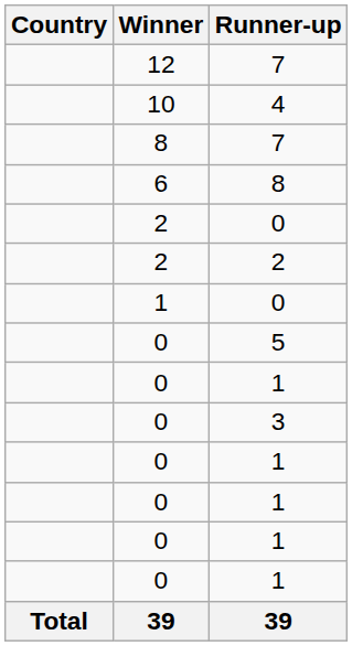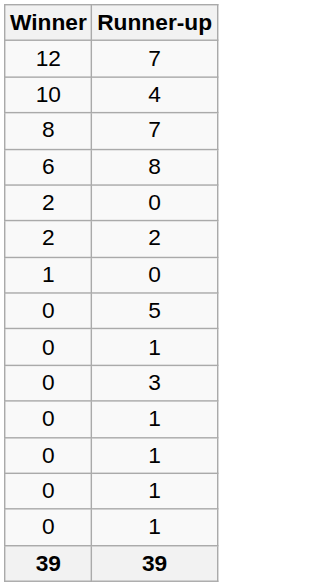 <table class="wikitable sortable" style="text-align:center">
 <tr>
-<th>Country</th>
 <th>Winner</th>
 <th>Runner-up</th>
 </tr>
 <tr>
-<td align=left></td>
 <td>12</td>
 <td>7</td>
 </tr>
 <tr>
-<td align=left></td>
 <td>10</td>
 <td>4</td>
 </tr>
 <tr>
-<td align=left></td>
 <td>8</td>
 <td>7</td>
 </tr>
 <tr>
-<td align=left></td>
 <td>6</td>
 <td>8</td>
 </tr>
 <tr>
-<td align=left></td>
 <td>2</td>
 <td>0</td>
 </tr>
 <tr>
-<td align=left></td>
 <td>2</td>
 <td>2</td>
 </tr>
 <tr>
-<td align=left></td>
 <td>1</td>
 <td>0</td>
 </tr>
 <tr>
-<td align=left></td>
 <td>0</td>
 <td>5</td>
 </tr>
 <tr>
-<td align=left></td>
 <td>0</td>
 <td>1</td>
 </tr>
 <tr>
-<td align=left></td>
 <td>0</td>
 <td>3</td>
 </tr>
 <tr>
-<td align=left></td>
 <td>0</td>
 <td>1</td>
 </tr>
 <tr>
-<td align=left></td>
 <td>0</td>
 <td>1</td>
 </tr>
 <tr>
-<td align=left></td>
 <td>0</td>
 <td>1</td>
 </tr>
 <tr>
-<td align=left></td>
 <td>0</td>
 <td>1</td>
 </tr>
 <tr>
-<th>Total</th>
 <th>39</th>
 <th>39</th>
 </tr>
 </table>
